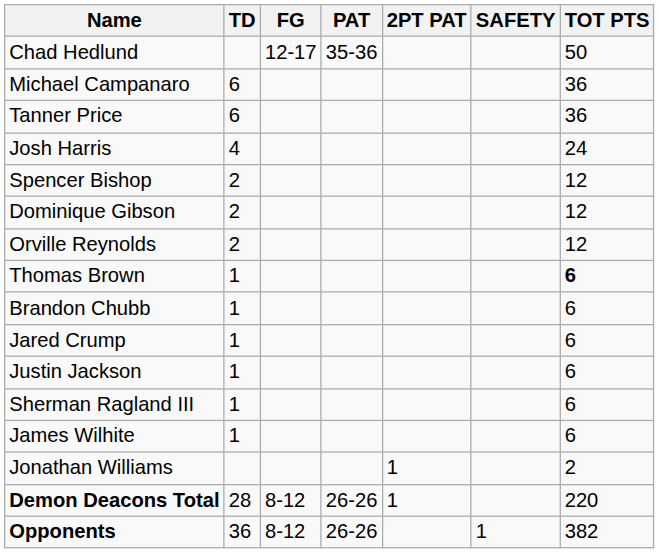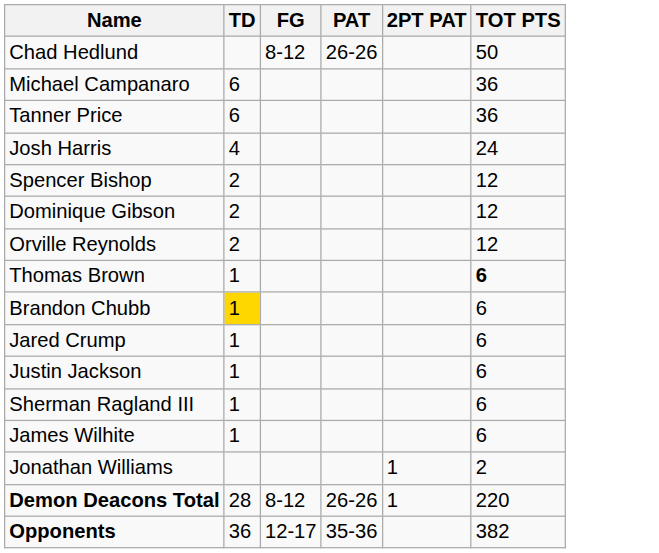 <table class="wikitable" style="white-space:nowrap;">
 <tr>
 <th>Name</th>
 <th>TD</th>
 <th>FG</th>
 <th>PAT</th>
 <th>2PT PAT</th>
-<th>SAFETY</th>
 <th>TOT PTS</th>
 </tr>
 <tr>
 <td>Chad Hedlund</td>
 <td></td>
-<td>12-17</td>
-<td>35-36</td>
-<td></td>
+<td>8-12</td>
+<td>26-26</td>
 <td></td>
 <td>50</td>
 </tr>
 <tr>
 <td>Michael Campanaro</td>
 <td>6</td>
-<td></td>
 <td></td>
 <td></td>
 <td></td>
 <td>36</td>
 </tr>
 <tr>
 <td>Tanner Price</td>
 <td>6</td>
 <td></td>
 <td></td>
 <td></td>
-<td></td>
 <td>36</td>
 </tr>
 <tr>
 <td>Josh Harris</td>
 <td>4</td>
-<td></td>
 <td></td>
 <td></td>
 <td></td>
 <td>24</td>
 </tr>
 <tr>
 <td>Spencer Bishop</td>
 <td>2</td>
 <td></td>
 <td></td>
 <td></td>
-<td></td>
 <td>12</td>
 </tr>
 <tr>
 <td>Dominique Gibson</td>
 <td>2</td>
-<td></td>
 <td></td>
 <td></td>
 <td></td>
 <td>12</td>
 </tr>
 <tr>
 <td>Orville Reynolds</td>
 <td>2</td>
 <td></td>
 <td></td>
 <td></td>
-<td></td>
 <td>12</td>
 </tr>
 <tr>
 <td>Thomas Brown</td>
 <td>1</td>
 <td></td>
 <td></td>
 <td></td>
-<td></td>
 <td><strong>6</strong></td>
 </tr>
 <tr>
 <td>Brandon Chubb</td>
-<td>1</td>
-<td></td>
+<td style="background: gold;">1</td>
 <td></td>
 <td></td>
 <td></td>
 <td>6</td>
 </tr>
 <tr>
 <td>Jared Crump</td>
 <td>1</td>
 <td></td>
 <td></td>
 <td></td>
-<td></td>
 <td>6</td>
 </tr>
 <tr>
 <td>Justin Jackson</td>
 <td>1</td>
-<td></td>
 <td></td>
 <td></td>
 <td></td>
 <td>6</td>
 </tr>
 <tr>
 <td>Sherman Ragland III</td>
 <td>1</td>
 <td></td>
 <td></td>
 <td></td>
-<td></td>
 <td>6</td>
 </tr>
 <tr>
 <td>James Wilhite</td>
 <td>1</td>
-<td></td>
 <td></td>
 <td></td>
 <td></td>
 <td>6</td>
 </tr>
 <tr>
 <td>Jonathan Williams</td>
 <td></td>
 <td></td>
 <td></td>
 <td>1</td>
-<td></td>
 <td>2</td>
 </tr>
 <tr>
 <td><strong>Demon Deacons Total</strong></td>
 <td>28</td>
 <td>8-12</td>
 <td>26-26</td>
 <td>1</td>
-<td></td>
 <td>220</td>
 </tr>
 <tr>
 <td><strong>Opponents</strong></td>
 <td>36</td>
-<td>8-12</td>
-<td>26-26</td>
+<td>12-17</td>
+<td>35-36</td>
 <td></td>
-<td>1</td>
 <td>382</td>
 </tr>
 </table>
